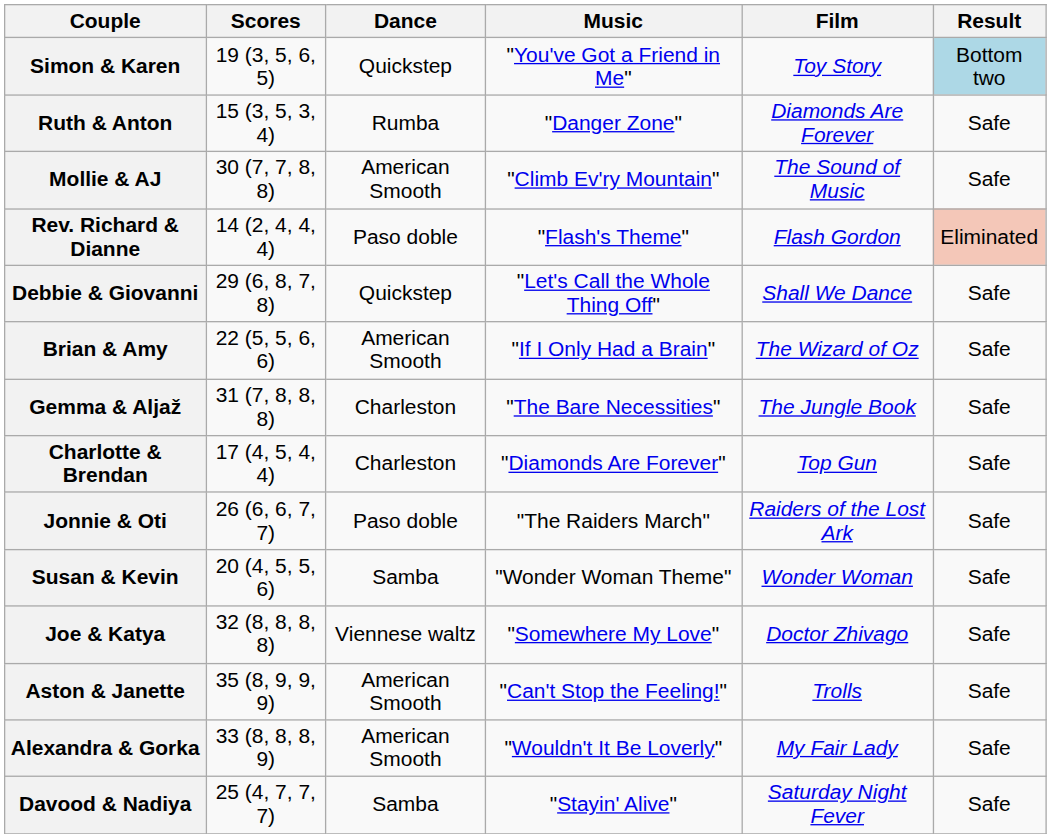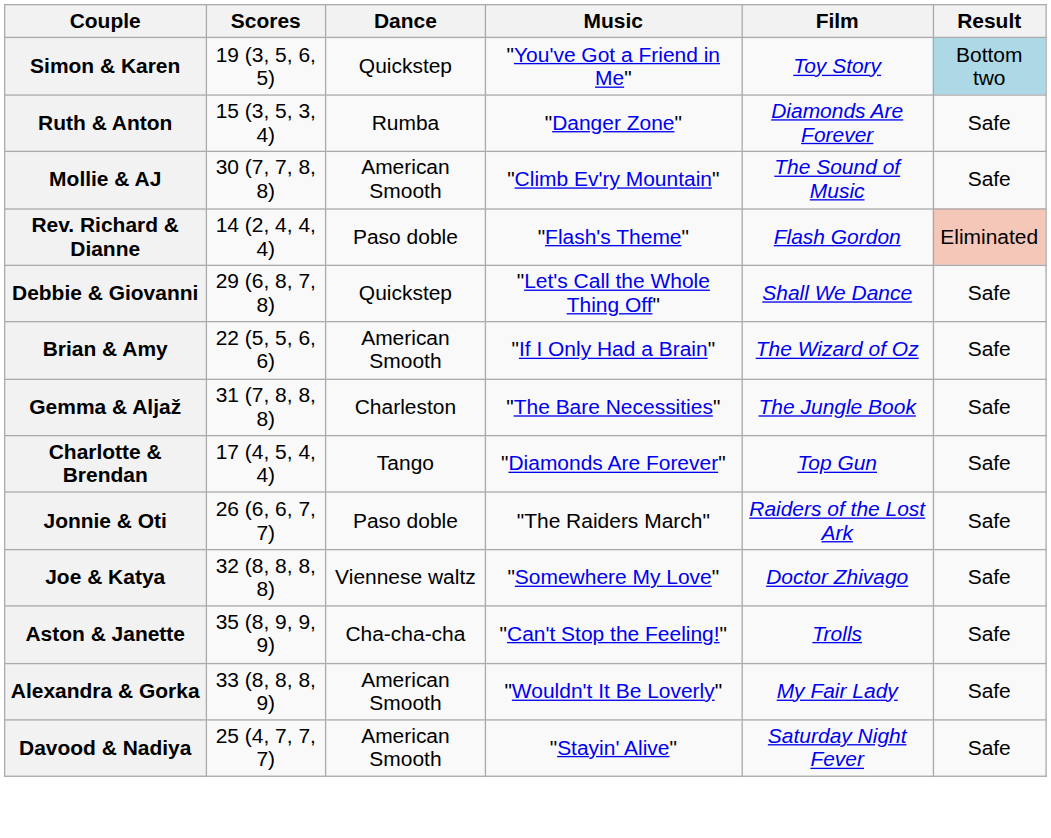 <table class="wikitable sortable" style="text-align:center; width: 90%">
 <tr>
 <th scope="col">Couple</th>
 <th scope="col">Scores</th>
 <th scope="col" class="unsortable">Dance</th>
 <th scope="col" class="unsortable">Music</th>
 <th scope="col" class="unsortable">Film</th>
 <th scope="col" class="unsortable">Result</th>
 </tr>
 <tr>
 <th scope="row">Simon & Karen</th>
 <td>19 (3, 5, 6, 5)</td>
 <td>Quickstep</td>
 <td>"<a href='#'>You've Got a Friend in Me</a>"</td>
 <td><em><a href='#'>Toy Story</a></em></td>
 <td bgcolor="lightblue">Bottom two</td>
 </tr>
 <tr>
 <th scope="row">Ruth & Anton</th>
 <td>15 (3, 5, 3, 4)</td>
 <td>Rumba</td>
 <td>"<a href='#'>Danger Zone</a>"</td>
 <td><em><a href='#'>Diamonds Are Forever</a></em></td>
 <td>Safe</td>
 </tr>
 <tr>
 <th scope="row">Mollie & AJ</th>
 <td>30 (7, 7, 8, 8)</td>
 <td>American Smooth</td>
 <td>"<a href='#'>Climb Ev'ry Mountain</a>"</td>
 <td><em><a href='#'>The Sound of Music</a></em></td>
 <td>Safe</td>
 </tr>
 <tr>
 <th scope="row">Rev. Richard & Dianne</th>
 <td>14 (2, 4, 4, 4)</td>
 <td>Paso doble</td>
 <td>"<a href='#'>Flash's Theme</a>"</td>
 <td><em><a href='#'>Flash Gordon</a></em></td>
 <td bgcolor="f4c7b8">Eliminated</td>
 </tr>
 <tr>
 <th scope="row">Debbie & Giovanni</th>
 <td>29 (6, 8, 7, 8)</td>
 <td>Quickstep</td>
 <td>"<a href='#'>Let's Call the Whole Thing Off</a>"</td>
 <td><em><a href='#'>Shall We Dance</a></em></td>
 <td>Safe</td>
 </tr>
 <tr>
 <th scope="row">Brian & Amy</th>
 <td>22 (5, 5, 6, 6)</td>
 <td>American Smooth</td>
 <td>"<a href='#'>If I Only Had a Brain</a>"</td>
 <td><em><a href='#'>The Wizard of Oz</a></em></td>
 <td>Safe</td>
 </tr>
 <tr>
 <th scope="row">Gemma & Aljaž</th>
 <td>31 (7, 8, 8, 8)</td>
 <td>Charleston</td>
 <td>"<a href='#'>The Bare Necessities</a>"</td>
 <td><em><a href='#'>The Jungle Book</a></em></td>
 <td>Safe</td>
 </tr>
 <tr>
 <th scope="row">Charlotte & Brendan</th>
 <td>17 (4, 5, 4, 4)</td>
-<td>Charleston</td>
+<td>Tango</td>
 <td>"<a href='#'>Diamonds Are Forever</a>"</td>
 <td><em><a href='#'>Top Gun</a></em></td>
 <td>Safe</td>
 </tr>
 <tr>
 <th scope="row">Jonnie & Oti</th>
 <td>26 (6, 6, 7, 7)</td>
 <td>Paso doble</td>
 <td>"The Raiders March"</td>
 <td><em><a href='#'>Raiders of the Lost Ark</a></em></td>
 <td>Safe</td>
 </tr>
 <tr>
-<th scope="row">Susan & Kevin</th>
-<td>20 (4, 5, 5, 6)</td>
-<td>Samba</td>
-<td>"Wonder Woman Theme"</td>
-<td><em><a href='#'>Wonder Woman</a></em></td>
-<td>Safe</td>
-</tr>
-<tr>
 <th scope="row">Joe & Katya</th>
 <td>32 (8, 8, 8, 8)</td>
 <td>Viennese waltz</td>
 <td>"<a href='#'>Somewhere My Love</a>"</td>
 <td><em><a href='#'>Doctor Zhivago</a></em></td>
 <td>Safe</td>
 </tr>
 <tr>
 <th scope="row">Aston & Janette</th>
 <td>35 (8, 9, 9, 9)</td>
-<td>American Smooth</td>
+<td>Cha-cha-cha</td>
 <td>"<a href='#'>Can't Stop the Feeling!</a>"</td>
 <td><em><a href='#'>Trolls</a></em></td>
 <td>Safe</td>
 </tr>
 <tr>
 <th scope="row">Alexandra & Gorka</th>
 <td>33 (8, 8, 8, 9)</td>
 <td>American Smooth</td>
 <td>"<a href='#'>Wouldn't It Be Loverly</a>"</td>
 <td><em><a href='#'>My Fair Lady</a></em></td>
 <td>Safe</td>
 </tr>
 <tr>
 <th scope="row">Davood & Nadiya</th>
 <td>25 (4, 7, 7, 7)</td>
-<td>Samba</td>
+<td>American Smooth</td>
 <td>"<a href='#'>Stayin' Alive</a>"</td>
 <td><em><a href='#'>Saturday Night Fever</a></em></td>
 <td>Safe</td>
 </tr>
 </table>
